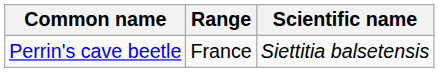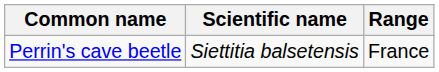 <table class="wikitable">
 <tr>
 <th>Common name</th>
+<th>Scientific name</th>
 <th>Range</th>
-<th>Scientific name</th>
 </tr>
 <tr>
 <td><a href='#'>Perrin's cave beetle</a></td>
+<td><em>Siettitia balsetensis</em></td>
 <td>France</td>
-<td><em>Siettitia balsetensis</em></td>
 </tr>
 </table>
